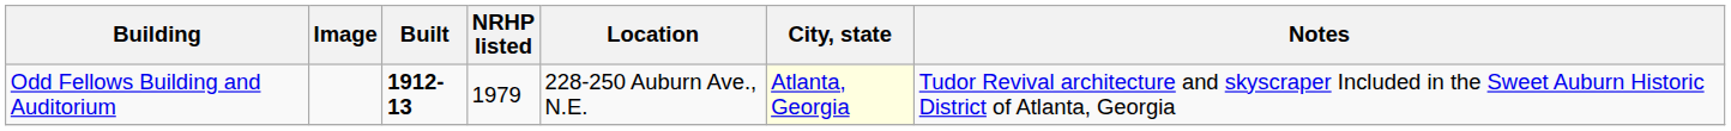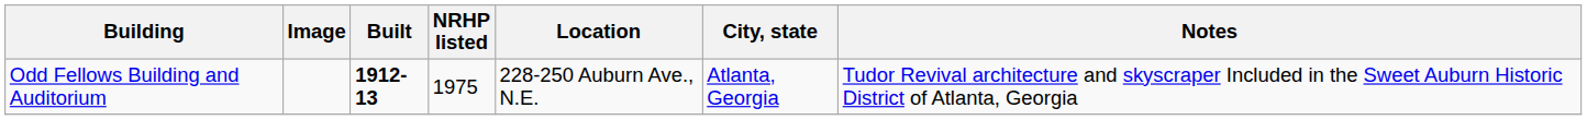 <table class="wikitable sortable">
 <tr>
 <th>Building<br></th>
 <th class="unsortable">Image</th>
 <th>Built</th>
 <th>NRHP<br>listed</th>
 <th>Location</th>
 <th>City, state</th>
 <th class="unsortable">Notes</th>
 </tr>
 <tr>
 <td><a href='#'>Odd Fellows Building and Auditorium</a></td>
 <td></td>
 <td><strong>1912-13</strong></td>
-<td>1979</td>
+<td>1975</td>
 <td>228-250 Auburn Ave., N.E.<br><small></small></td>
-<td style="background: lightyellow;"><a href='#'>Atlanta, Georgia</a></td>
+<td><a href='#'>Atlanta, Georgia</a></td>
 <td><a href='#'>Tudor Revival architecture</a> and <a href='#'>skyscraper</a>  Included in the <a href='#'>Sweet Auburn Historic District</a> of Atlanta, Georgia</td>
 </tr>
 <tr>
 </tr>
 </table>
